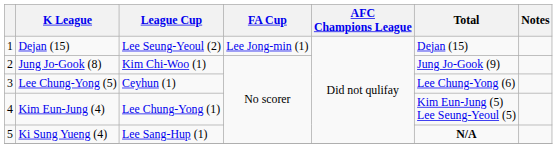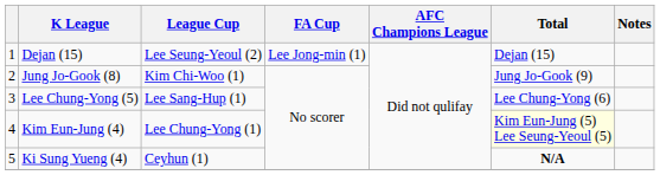 <table class="wikitable" style="text-align:center">
 <tr>
 <th></th>
 <th><a href='#'>K League</a></th>
 <th><a href='#'>League Cup</a></th>
 <th><a href='#'>FA Cup</a></th>
 <th><a href='#'>AFC<br>Champions League</a></th>
 <th>Total</th>
 <th>Notes</th>
 </tr>
 <tr>
 <td>1</td>
 <td align=left> <a href='#'>Dejan</a> (15)</td>
 <td align=left> <a href='#'>Lee Seung-Yeoul</a> (2)</td>
 <td align=left> <a href='#'>Lee Jong-min</a> (1)</td>
 <td rowspan="5">Did not qulifay</td>
 <td align=left> <a href='#'>Dejan</a> (15)</td>
 <td></td>
 </tr>
 <tr>
 <td>2</td>
 <td align=left> <a href='#'>Jung Jo-Gook</a> (8)</td>
 <td align=left> <a href='#'>Kim Chi-Woo</a> (1)</td>
 <td rowspan="4">No scorer</td>
 <td align=left> <a href='#'>Jung Jo-Gook</a> (9)</td>
 <td></td>
 </tr>
 <tr>
 <td>3</td>
 <td align=left> <a href='#'>Lee Chung-Yong</a> (5)</td>
-<td align=left> <a href='#'>Ceyhun</a> (1)</td>
+<td align=left> <a href='#'>Lee Sang-Hup</a> (1)</td>
 <td align=left> <a href='#'>Lee Chung-Yong</a> (6)</td>
 <td></td>
 </tr>
 <tr>
 <td>4</td>
 <td align=left> <a href='#'>Kim Eun-Jung</a> (4)</td>
 <td align=left> <a href='#'>Lee Chung-Yong</a> (1)</td>
-<td align=left> <a href='#'>Kim Eun-Jung</a> (5) <br>  <a href='#'>Lee Seung-Yeoul</a> (5)</td>
+<td align=left style="background: lightyellow;"> <a href='#'>Kim Eun-Jung</a> (5) <br>  <a href='#'>Lee Seung-Yeoul</a> (5)</td>
 <td></td>
 </tr>
 <tr>
 <td>5</td>
 <td align=left> <a href='#'>Ki Sung Yueng</a> (4)</td>
-<td align=left> <a href='#'>Lee Sang-Hup</a> (1)</td>
+<td align=left> <a href='#'>Ceyhun</a> (1)</td>
 <td><strong>N/A</strong></td>
 <td></td>
 </tr>
 <tr>
 </tr>
 </table>
